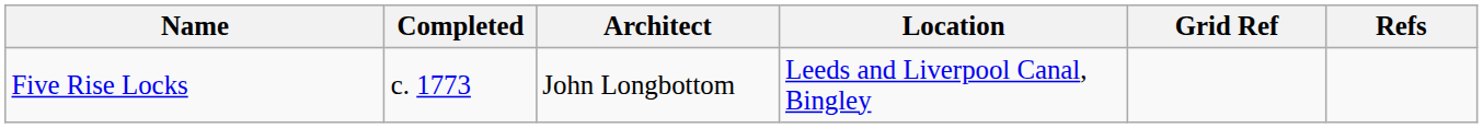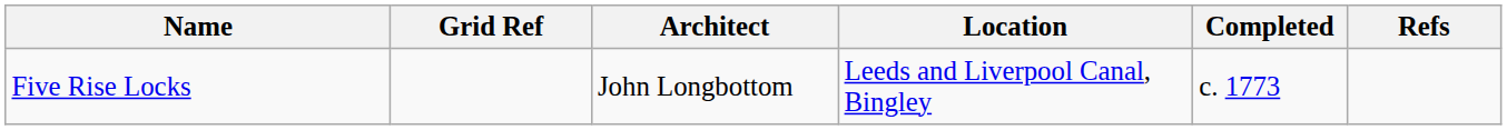 <table class="wikitable sortable">
 <tr>
 <th width="25%">Name</th>
-<th width="10%">Completed</th>
+<th width="13%">Grid Ref</th>
 <th width="16%">Architect</th>
 <th width="23%">Location</th>
-<th width="13%">Grid Ref</th>
+<th width="10%">Completed</th>
 <th class="unsortable" width="10%">Refs</th>
 </tr>
 <tr>
 <td><a href='#'>Five Rise Locks</a></td>
-<td>c. <a href='#'>1773</a></td>
+<td></td>
 <td>John Longbottom</td>
 <td><a href='#'>Leeds and Liverpool Canal</a>, <a href='#'>Bingley</a></td>
-<td></td>
+<td>c. <a href='#'>1773</a></td>
 <td></td>
 </tr>
 </table>
